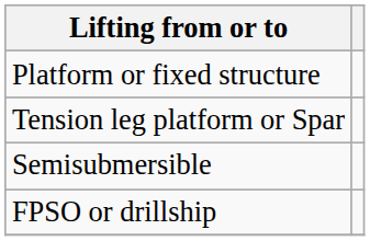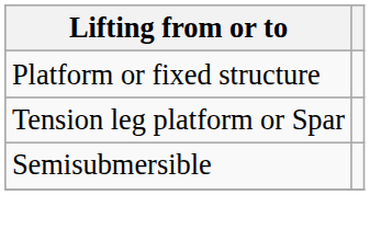 <table class="wikitable">
 <tr>
 <th>Lifting from or to</th>
 <th></th>
 </tr>
 <tr>
 <td>Platform or fixed structure</td>
 <td></td>
 </tr>
 <tr>
 <td>Tension leg platform or Spar</td>
 <td></td>
 </tr>
 <tr>
 <td>Semisubmersible</td>
 <td></td>
 </tr>
 <tr>
-<td>FPSO or drillship</td>
-<td></td>
-</tr>
-<tr>
 </tr>
 </table>
